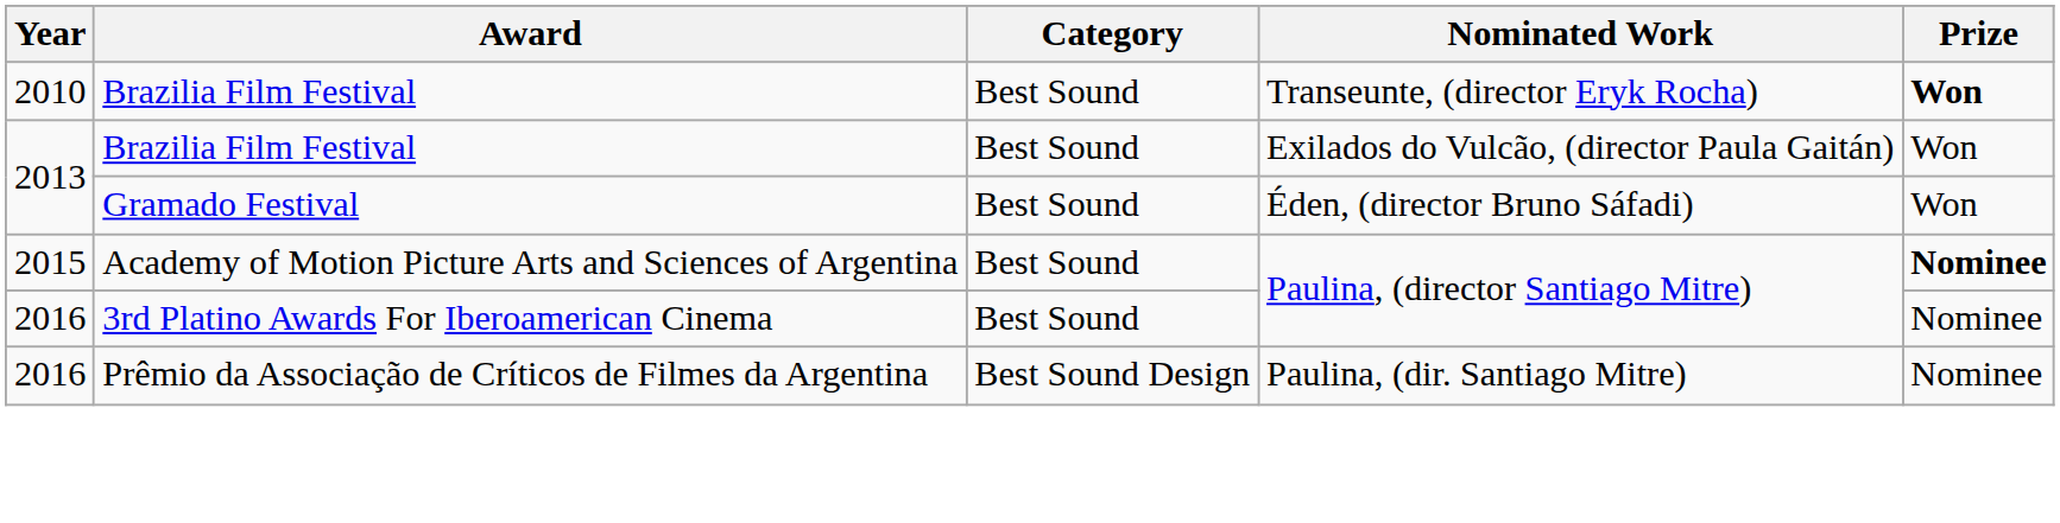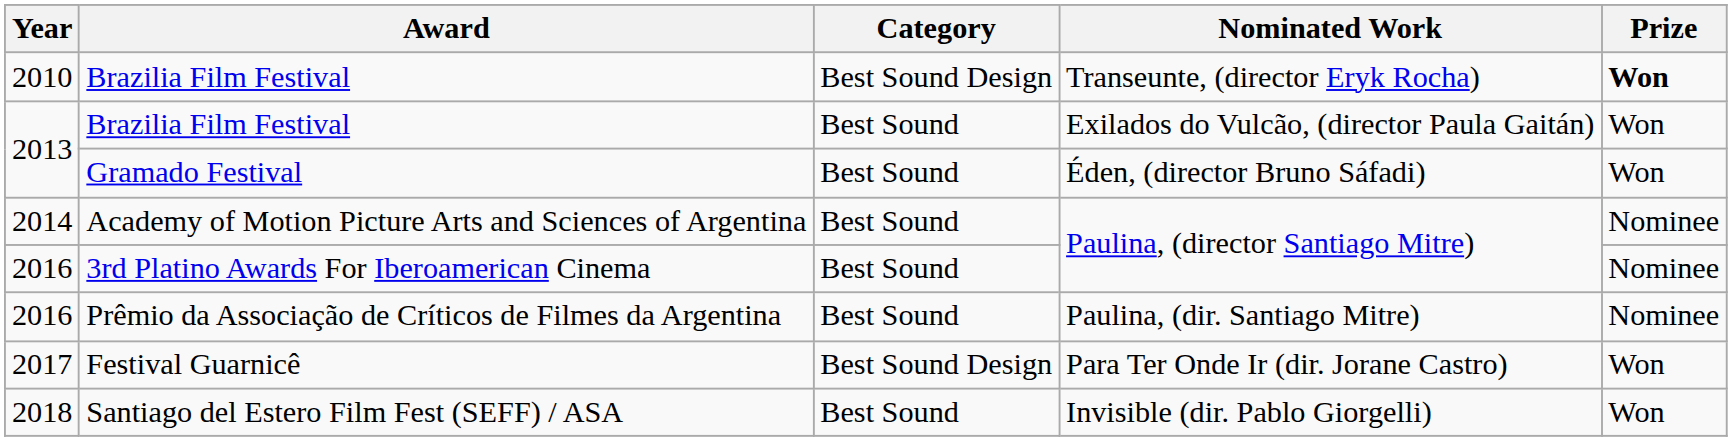 <table class="wikitable">
 <tr>
 <th>Year</th>
 <th>Award</th>
 <th>Category</th>
 <th>Nominated Work</th>
 <th>Prize</th>
 </tr>
 <tr>
 <td>2010</td>
 <td><a href='#'>Brazilia Film Festival</a></td>
-<td>Best Sound</td>
+<td>Best Sound Design</td>
 <td>Transeunte, (director <a href='#'>Eryk Rocha</a>)</td>
 <td><strong>Won</strong></td>
 </tr>
 <tr>
 <td rowspan="2">2013</td>
 <td><a href='#'>Brazilia Film Festival</a></td>
 <td>Best Sound</td>
 <td>Exilados do Vulcão, (director Paula Gaitán)</td>
 <td>Won</td>
 </tr>
 <tr>
 <td><a href='#'>Gramado Festival</a></td>
 <td>Best Sound</td>
 <td>Éden, (director Bruno Sáfadi)</td>
 <td>Won</td>
 </tr>
 <tr>
-<td>2015</td>
+<td>2014</td>
 <td>Academy of Motion Picture Arts and Sciences of Argentina</td>
 <td>Best Sound</td>
 <td rowspan="2"><a href='#'>Paulina</a>, (director <a href='#'>Santiago Mitre</a>)</td>
-<td><strong>Nominee</strong></td>
+<td>Nominee</td>
 </tr>
 <tr>
 <td>2016</td>
 <td><a href='#'>3rd Platino Awards</a> For <a href='#'>Iberoamerican</a> Cinema</td>
 <td>Best Sound</td>
 <td>Nominee</td>
 </tr>
 <tr>
 <td>2016</td>
 <td>Prêmio da Associação de Críticos de Filmes da Argentina</td>
-<td>Best Sound Design</td>
+<td>Best Sound</td>
 <td>Paulina, (dir. Santiago Mitre)</td>
 <td>Nominee</td>
 </tr>
+<tr>
+<td>2017</td>
+<td>Festival Guarnicê</td>
+<td>Best Sound Design</td>
+<td>Para Ter Onde Ir (dir. Jorane Castro)</td>
+<td>Won</td>
+</tr>
+<tr>
+<td>2018</td>
+<td>Santiago del Estero Film Fest (SEFF) / ASA</td>
+<td>Best Sound</td>
+<td>Invisible (dir. Pablo Giorgelli)</td>
+<td>Won</td>
+</tr>
 </table>
